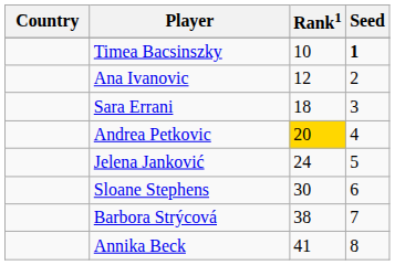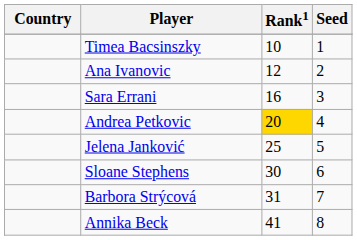 <table class="sortable wikitable">
 <tr>
 <th width="70">Country</th>
 <th width="175">Player</th>
 <th>Rank<sup>1</sup></th>
 <th>Seed</th>
 </tr>
 <tr style="background:#cfc;">
 </tr>
 <tr>
 <td></td>
 <td><a href='#'>Timea Bacsinszky</a></td>
 <td>10</td>
-<td><strong>1</strong></td>
+<td>1</td>
 </tr>
 <tr>
 <td></td>
 <td><a href='#'>Ana Ivanovic</a></td>
 <td>12</td>
 <td>2</td>
 </tr>
 <tr>
 <td></td>
 <td><a href='#'>Sara Errani</a></td>
-<td>18</td>
+<td>16</td>
 <td>3</td>
 </tr>
 <tr>
 <td></td>
 <td><a href='#'>Andrea Petkovic</a></td>
 <td style="background: gold;">20</td>
 <td>4</td>
 </tr>
 <tr>
 <td></td>
 <td><a href='#'>Jelena Janković</a></td>
-<td>24</td>
+<td>25</td>
 <td>5</td>
 </tr>
 <tr>
 <td></td>
 <td><a href='#'>Sloane Stephens</a></td>
 <td>30</td>
 <td>6</td>
 </tr>
 <tr>
 <td></td>
 <td><a href='#'>Barbora Strýcová</a></td>
-<td>38</td>
+<td>31</td>
 <td>7</td>
 </tr>
 <tr>
 <td></td>
 <td><a href='#'>Annika Beck</a></td>
 <td>41</td>
 <td>8</td>
 </tr>
 </table>
